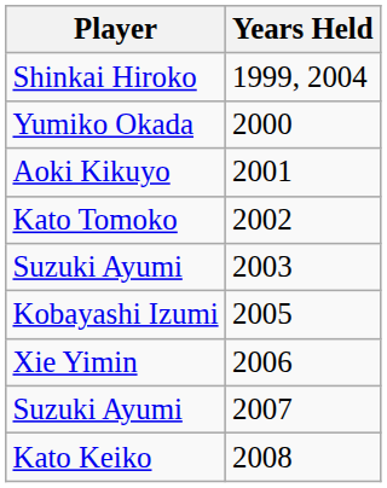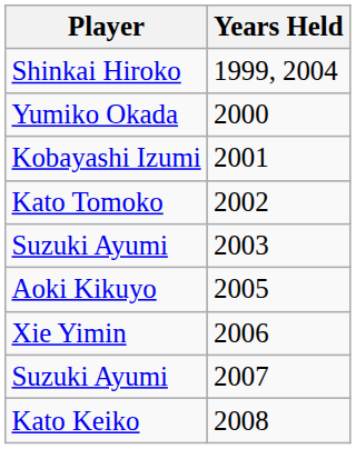 <table class="wikitable">
 <tr>
 <th>Player</th>
 <th>Years Held</th>
 </tr>
 <tr>
 <td><a href='#'>Shinkai Hiroko</a></td>
 <td>1999, 2004</td>
 </tr>
 <tr>
 <td><a href='#'>Yumiko Okada</a></td>
 <td>2000</td>
 </tr>
 <tr>
-<td><a href='#'>Aoki Kikuyo</a></td>
+<td><a href='#'>Kobayashi Izumi</a></td>
 <td>2001</td>
 </tr>
 <tr>
 <td><a href='#'>Kato Tomoko</a></td>
 <td>2002</td>
 </tr>
 <tr>
 <td><a href='#'>Suzuki Ayumi</a></td>
 <td>2003</td>
 </tr>
 <tr>
-<td><a href='#'>Kobayashi Izumi</a></td>
+<td><a href='#'>Aoki Kikuyo</a></td>
 <td>2005</td>
 </tr>
 <tr>
 <td><a href='#'>Xie Yimin</a></td>
 <td>2006</td>
 </tr>
 <tr>
 <td><a href='#'>Suzuki Ayumi</a></td>
 <td>2007</td>
 </tr>
 <tr>
 <td><a href='#'>Kato Keiko</a></td>
 <td>2008</td>
 </tr>
 </table>
